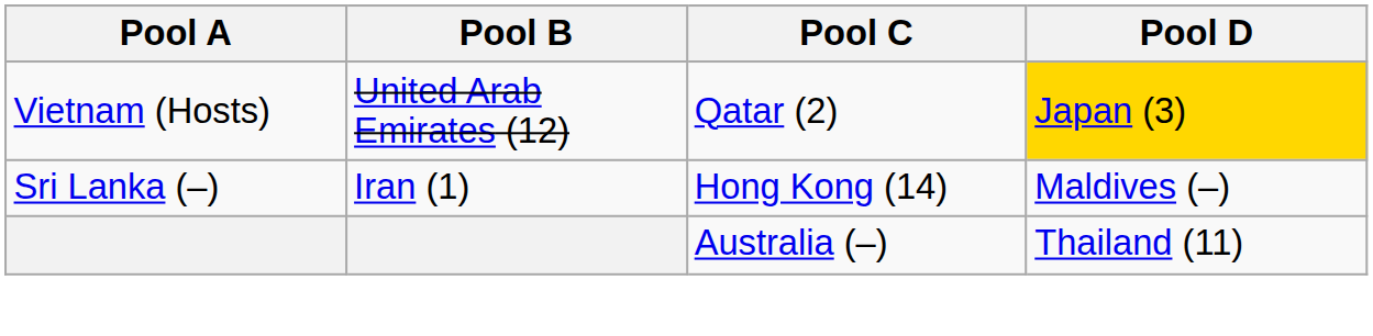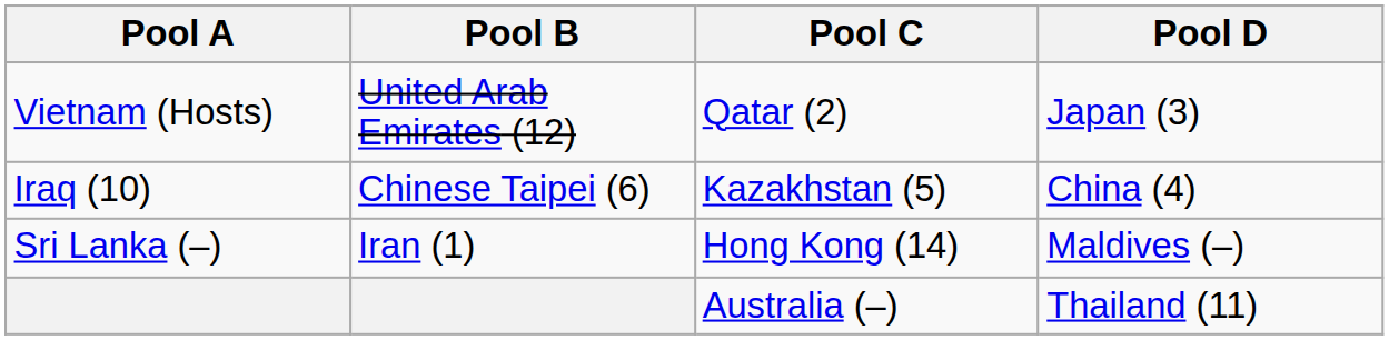 <table class="wikitable">
 <tr>
 <th width=25%>Pool A</th>
 <th width=25%>Pool B</th>
 <th width=25%>Pool C</th>
 <th width=25%>Pool D</th>
 </tr>
 <tr>
 <td> <a href='#'>Vietnam</a> (Hosts)</td>
 <td> <s><a href='#'>United Arab Emirates</a> (12)</s></td>
 <td> <a href='#'>Qatar</a> (2)</td>
-<td style="background: gold;"> <a href='#'>Japan</a> (3)</td>
+<td> <a href='#'>Japan</a> (3)</td>
+</tr>
+<tr>
+<td> <a href='#'>Iraq</a> (10)</td>
+<td> <a href='#'>Chinese Taipei</a> (6)</td>
+<td> <a href='#'>Kazakhstan</a> (5)</td>
+<td> <a href='#'>China</a> (4)</td>
 </tr>
 <tr>
 <td> <a href='#'>Sri Lanka</a> (–)</td>
 <td> <a href='#'>Iran</a> (1)</td>
 <td> <a href='#'>Hong Kong</a> (14)</td>
 <td> <a href='#'>Maldives</a> (–)</td>
 </tr>
 <tr>
 <th></th>
 <th></th>
 <td> <a href='#'>Australia</a> (–)</td>
 <td> <a href='#'>Thailand</a> (11)</td>
 </tr>
 </table>
